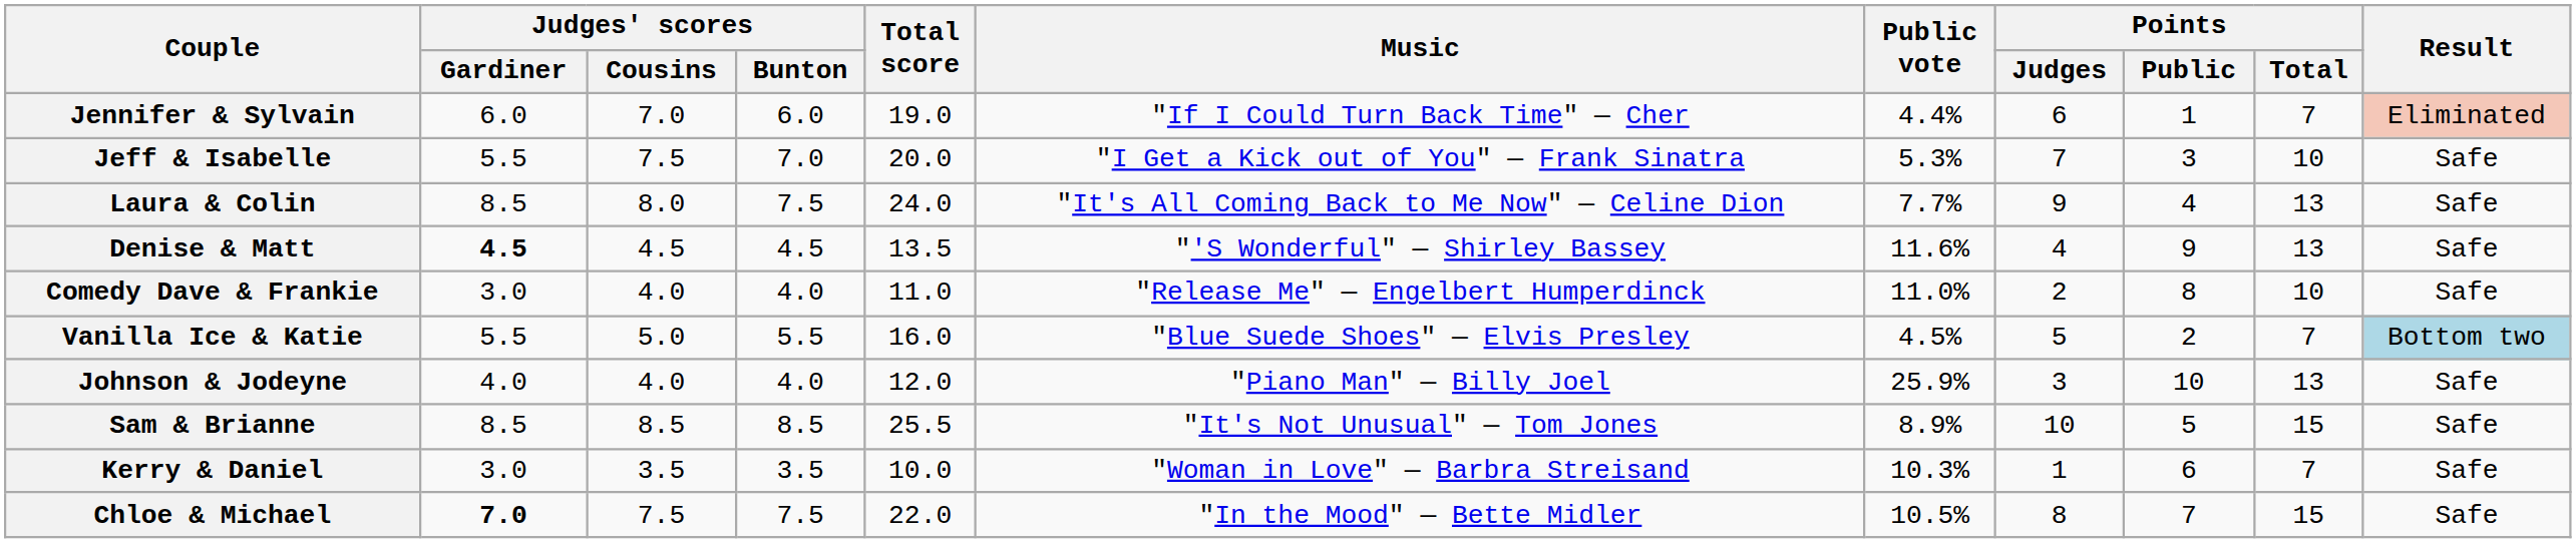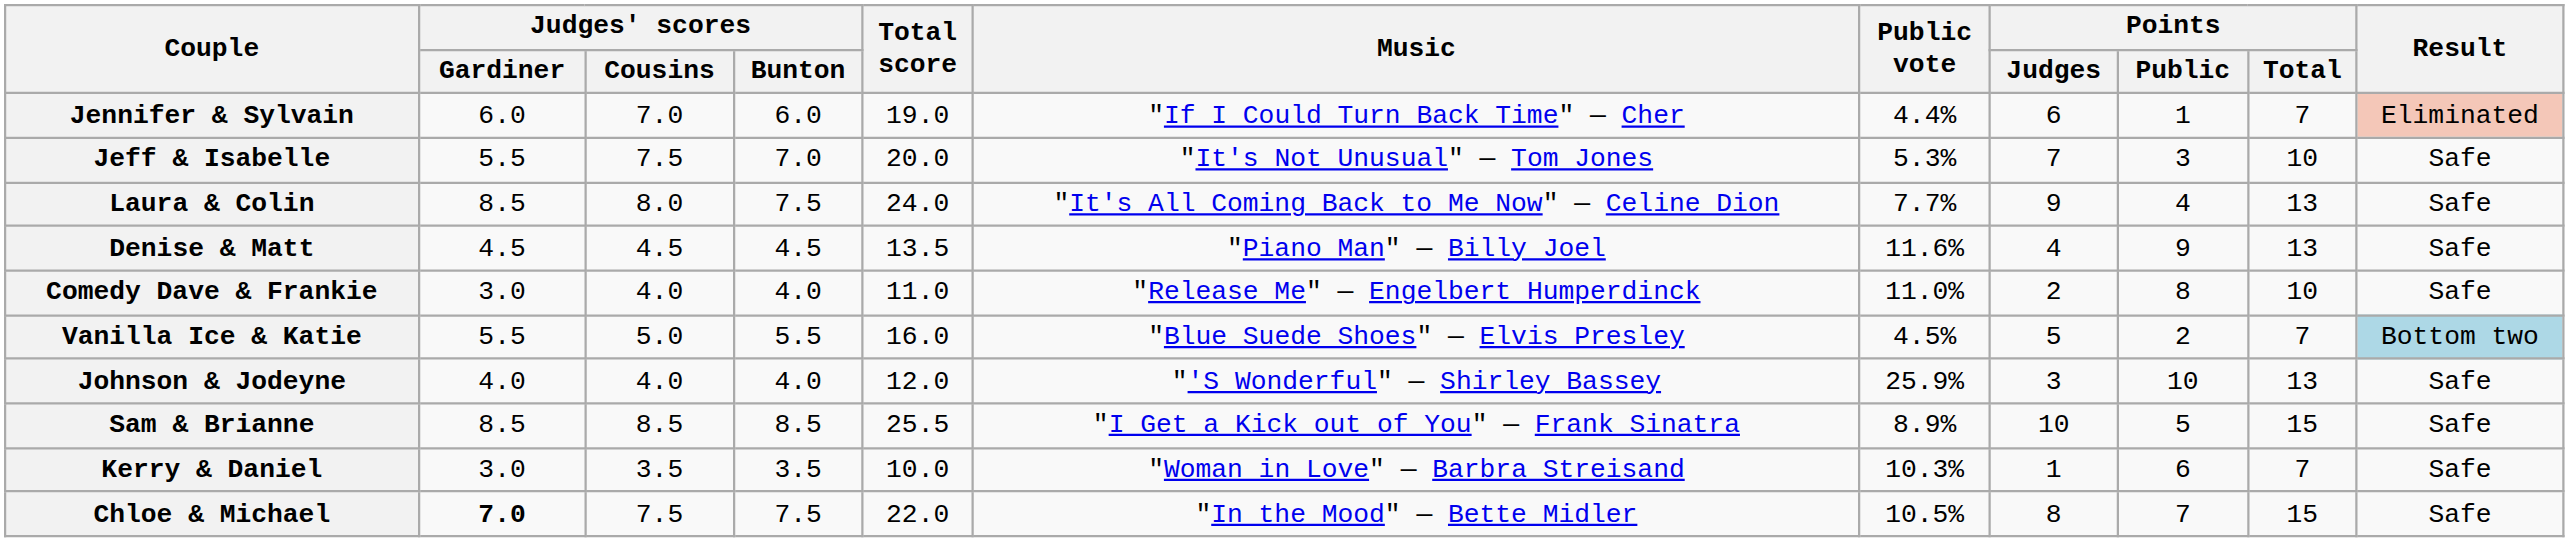 <table class="wikitable sortable" style="text-align:center; font-size:90%; width:90%">
 <tr>
 <th scope="col" rowspan=2>Couple</th>
 <th scope="col" colspan=3 class="unsortable">Judges' scores</th>
 <th scope="col" rowspan=2>Total<br>score</th>
 <th scope="col" rowspan=2 class="unsortable">Music</th>
 <th scope="col" rowspan=2>Public<br>vote</th>
 <th scope="col" colspan=3 class="unsortable">Points</th>
 <th scope="col" rowspan=2 class="unsortable">Result</th>
 </tr>
 <tr>
 <th class="unsortable">Gardiner</th>
 <th class="unsortable">Cousins</th>
 <th class="unsortable">Bunton</th>
 <th class="unsortable">Judges</th>
 <th class="unsortable">Public</th>
 <th>Total</th>
 </tr>
 <tr>
 <th scope="row">Jennifer & Sylvain</th>
 <td>6.0</td>
 <td>7.0</td>
 <td>6.0</td>
 <td>19.0</td>
 <td>"<a href='#'>If I Could Turn Back Time</a>" — <a href='#'>Cher</a></td>
 <td>4.4%</td>
 <td>6</td>
 <td>1</td>
 <td>7</td>
 <td bgcolor="f4c7b8">Eliminated</td>
 </tr>
 <tr>
 <th scope="row">Jeff & Isabelle</th>
 <td>5.5</td>
 <td>7.5</td>
 <td>7.0</td>
 <td>20.0</td>
-<td>"<a href='#'>I Get a Kick out of You</a>" — <a href='#'>Frank Sinatra</a></td>
+<td>"<a href='#'>It's Not Unusual</a>" — <a href='#'>Tom Jones</a></td>
 <td>5.3%</td>
 <td>7</td>
 <td>3</td>
 <td>10</td>
 <td>Safe</td>
 </tr>
 <tr>
 <th scope="row">Laura & Colin</th>
 <td>8.5</td>
 <td>8.0</td>
 <td>7.5</td>
 <td>24.0</td>
 <td>"<a href='#'>It's All Coming Back to Me Now</a>" — <a href='#'>Celine Dion</a></td>
 <td>7.7%</td>
 <td>9</td>
 <td>4</td>
 <td>13</td>
 <td>Safe</td>
 </tr>
 <tr>
 <th scope="row">Denise & Matt</th>
-<td><strong>4.5</strong></td>
+<td>4.5</td>
 <td>4.5</td>
 <td>4.5</td>
 <td>13.5</td>
-<td>"<a href='#'>'S Wonderful</a>" — <a href='#'>Shirley Bassey</a></td>
+<td>"<a href='#'>Piano Man</a>" — <a href='#'>Billy Joel</a></td>
 <td>11.6%</td>
 <td>4</td>
 <td>9</td>
 <td>13</td>
 <td>Safe</td>
 </tr>
 <tr>
 <th scope="row">Comedy Dave & Frankie</th>
 <td>3.0</td>
 <td>4.0</td>
 <td>4.0</td>
 <td>11.0</td>
 <td>"<a href='#'>Release Me</a>" — <a href='#'>Engelbert Humperdinck</a></td>
 <td>11.0%</td>
 <td>2</td>
 <td>8</td>
 <td>10</td>
 <td>Safe</td>
 </tr>
 <tr>
 <th scope="row">Vanilla Ice & Katie</th>
 <td>5.5</td>
 <td>5.0</td>
 <td>5.5</td>
 <td>16.0</td>
 <td>"<a href='#'>Blue Suede Shoes</a>" — <a href='#'>Elvis Presley</a></td>
 <td>4.5%</td>
 <td>5</td>
 <td>2</td>
 <td>7</td>
 <td bgcolor=lightblue>Bottom two</td>
 </tr>
 <tr>
 <th scope="row">Johnson & Jodeyne</th>
 <td>4.0</td>
 <td>4.0</td>
 <td>4.0</td>
 <td>12.0</td>
-<td>"<a href='#'>Piano Man</a>" — <a href='#'>Billy Joel</a></td>
+<td>"<a href='#'>'S Wonderful</a>" — <a href='#'>Shirley Bassey</a></td>
 <td>25.9%</td>
 <td>3</td>
 <td>10</td>
 <td>13</td>
 <td>Safe</td>
 </tr>
 <tr>
 <th scope="row">Sam & Brianne</th>
 <td>8.5</td>
 <td>8.5</td>
 <td>8.5</td>
 <td>25.5</td>
-<td>"<a href='#'>It's Not Unusual</a>" — <a href='#'>Tom Jones</a></td>
+<td>"<a href='#'>I Get a Kick out of You</a>" — <a href='#'>Frank Sinatra</a></td>
 <td>8.9%</td>
 <td>10</td>
 <td>5</td>
 <td>15</td>
 <td>Safe</td>
 </tr>
 <tr>
 <th scope="row">Kerry & Daniel</th>
 <td>3.0</td>
 <td>3.5</td>
 <td>3.5</td>
 <td>10.0</td>
 <td>"<a href='#'>Woman in Love</a>" — <a href='#'>Barbra Streisand</a></td>
 <td>10.3%</td>
 <td>1</td>
 <td>6</td>
 <td>7</td>
 <td>Safe</td>
 </tr>
 <tr>
 <th scope="row">Chloe & Michael</th>
 <td><strong>7.0</strong></td>
 <td>7.5</td>
 <td>7.5</td>
 <td>22.0</td>
 <td>"<a href='#'>In the Mood</a>" — <a href='#'>Bette Midler</a></td>
 <td>10.5%</td>
 <td>8</td>
 <td>7</td>
 <td>15</td>
 <td>Safe</td>
 </tr>
 </table>
